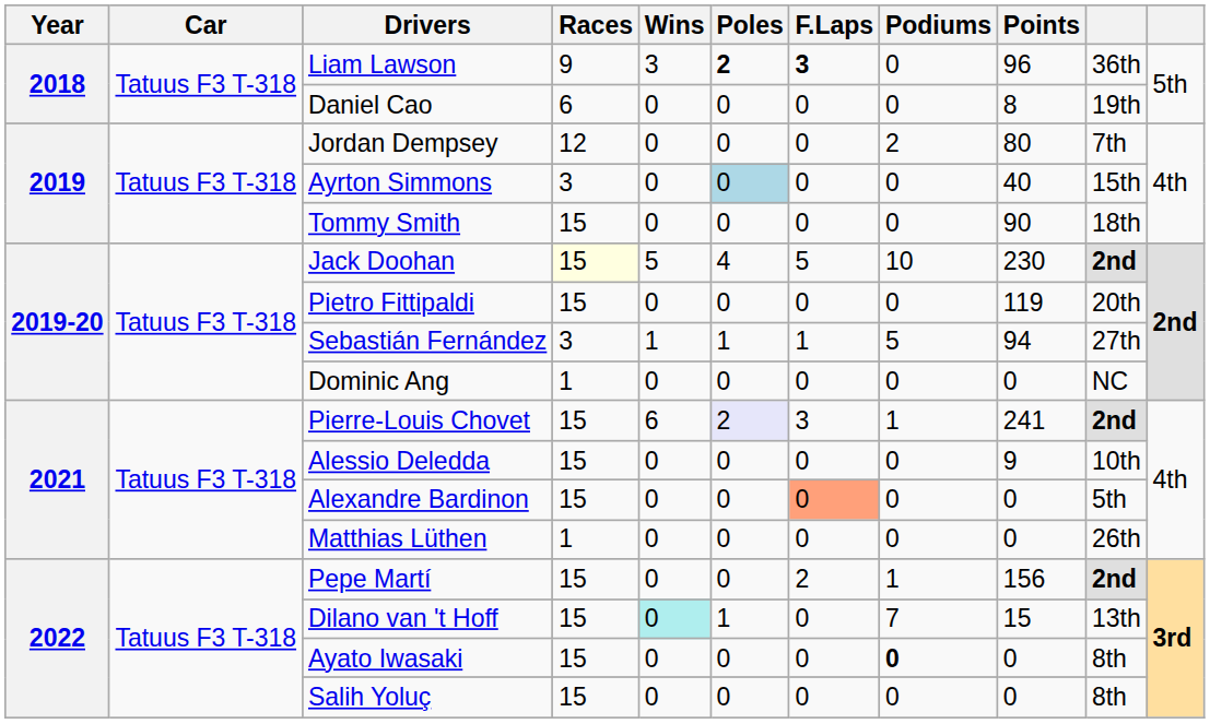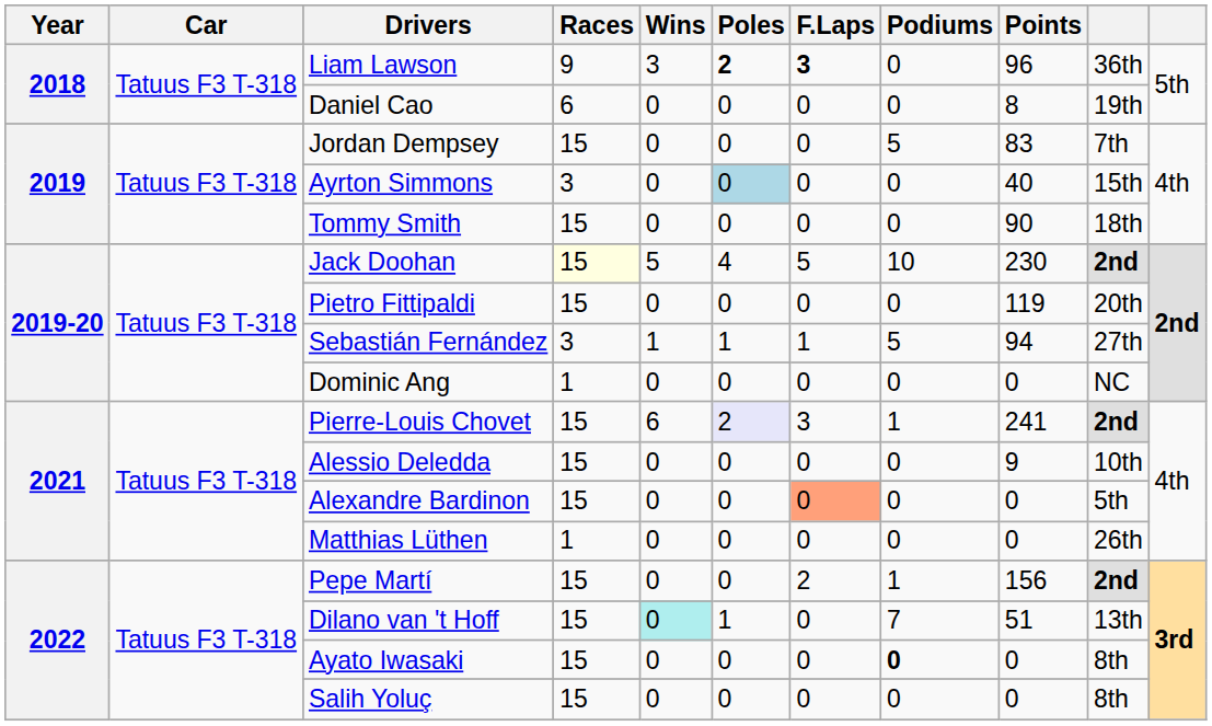 <table class="wikitable" style="font-size:85%">
 <tr>
 <th>Year</th>
 <th>Car</th>
 <th>Drivers</th>
 <th>Races</th>
 <th>Wins</th>
 <th>Poles</th>
 <th>F.Laps</th>
 <th>Podiums</th>
 <th>Points</th>
 <th></th>
 <th></th>
 </tr>
 <tr>
 <th rowspan="2"><a href='#'>2018</a></th>
 <td rowspan=2><a href='#'>Tatuus F3 T-318</a></td>
 <td> <a href='#'>Liam Lawson</a></td>
 <td>9</td>
 <td>3</td>
 <td><strong>2</strong></td>
 <td><strong>3</strong></td>
 <td>0</td>
 <td>96</td>
 <td>36th</td>
 <td rowspan="2">5th</td>
 </tr>
 <tr>
 <td> Daniel Cao</td>
 <td>6</td>
 <td>0</td>
 <td>0</td>
 <td>0</td>
 <td>0</td>
 <td>8</td>
 <td>19th</td>
 </tr>
 <tr>
 <th rowspan="3"><a href='#'>2019</a></th>
 <td rowspan=3><a href='#'>Tatuus F3 T-318</a></td>
 <td> Jordan Dempsey</td>
-<td>12</td>
+<td>15</td>
 <td>0</td>
 <td>0</td>
 <td>0</td>
-<td>2</td>
-<td>80</td>
+<td>5</td>
+<td>83</td>
 <td>7th</td>
 <td rowspan="3">4th</td>
 </tr>
 <tr>
 <td> <a href='#'>Ayrton Simmons</a></td>
 <td>3</td>
 <td>0</td>
 <td style="background: lightblue;">0</td>
 <td>0</td>
 <td>0</td>
 <td>40</td>
 <td>15th</td>
 </tr>
 <tr>
 <td> <a href='#'>Tommy Smith</a></td>
 <td>15</td>
 <td>0</td>
 <td>0</td>
 <td>0</td>
 <td>0</td>
 <td>90</td>
 <td>18th</td>
 </tr>
 <tr>
 <th rowspan="4"><a href='#'>2019-20</a></th>
 <td rowspan=4><a href='#'>Tatuus F3 T-318</a></td>
 <td> <a href='#'>Jack Doohan</a></td>
 <td style="background: lightyellow;">15</td>
 <td>5</td>
 <td>4</td>
 <td>5</td>
 <td>10</td>
 <td>230</td>
 <td style="background:#DFDFDF;"><strong>2nd</strong></td>
 <td rowspan=4 style="background:#DFDFDF;"><strong>2nd</strong></td>
 </tr>
 <tr>
 <td> <a href='#'>Pietro Fittipaldi</a></td>
 <td>15</td>
 <td>0</td>
 <td>0</td>
 <td>0</td>
 <td>0</td>
 <td>119</td>
 <td>20th</td>
 </tr>
 <tr>
 <td> <a href='#'>Sebastián Fernández</a></td>
 <td>3</td>
 <td>1</td>
 <td>1</td>
 <td>1</td>
 <td>5</td>
 <td>94</td>
 <td>27th</td>
 </tr>
 <tr>
 <td> Dominic Ang</td>
 <td>1</td>
 <td>0</td>
 <td>0</td>
 <td>0</td>
 <td>0</td>
 <td>0</td>
 <td>NC</td>
 </tr>
 <tr>
 <th rowspan="4"><a href='#'>2021</a></th>
 <td rowspan=4><a href='#'>Tatuus F3 T-318</a></td>
 <td> <a href='#'>Pierre-Louis Chovet</a></td>
 <td>15</td>
 <td>6</td>
 <td style="background: lavender;">2</td>
 <td>3</td>
 <td>1</td>
 <td>241</td>
 <td style="background:#DFDFDF;"><strong>2nd</strong></td>
 <td rowspan="4">4th</td>
 </tr>
 <tr>
 <td> <a href='#'>Alessio Deledda</a></td>
 <td>15</td>
 <td>0</td>
 <td>0</td>
 <td>0</td>
 <td>0</td>
 <td>9</td>
 <td>10th</td>
 </tr>
 <tr>
 <td> <a href='#'>Alexandre Bardinon</a></td>
 <td>15</td>
 <td>0</td>
 <td>0</td>
 <td style="background: lightsalmon;">0</td>
 <td>0</td>
 <td>0</td>
 <td>5th</td>
 </tr>
 <tr>
 <td> <a href='#'>Matthias Lüthen</a></td>
 <td>1</td>
 <td>0</td>
 <td>0</td>
 <td>0</td>
 <td>0</td>
 <td>0</td>
 <td>26th</td>
 </tr>
 <tr>
 <th rowspan="4"><a href='#'>2022</a></th>
 <td rowspan="4"><a href='#'>Tatuus F3 T-318</a></td>
 <td> <a href='#'>Pepe Martí</a></td>
 <td>15</td>
 <td>0</td>
 <td>0</td>
 <td>2</td>
 <td>1</td>
 <td>156</td>
 <td style="background:#DFDFDF;"><strong>2nd</strong></td>
 <td rowspan="4" style="background:#FFDF9F;"><strong>3rd</strong></td>
 </tr>
 <tr>
 <td> <a href='#'>Dilano van 't Hoff</a></td>
 <td>15</td>
 <td style="background: paleturquoise;">0</td>
 <td>1</td>
 <td>0</td>
 <td>7</td>
-<td>15</td>
+<td>51</td>
 <td>13th</td>
 </tr>
 <tr>
 <td> <a href='#'>Ayato Iwasaki</a></td>
 <td>15</td>
 <td>0</td>
 <td>0</td>
 <td>0</td>
 <td><strong>0</strong></td>
 <td>0</td>
 <td>8th</td>
 </tr>
 <tr>
 <td> <a href='#'>Salih Yoluç</a></td>
 <td>15</td>
 <td>0</td>
 <td>0</td>
 <td>0</td>
 <td>0</td>
 <td>0</td>
 <td>8th</td>
 </tr>
 </table>
